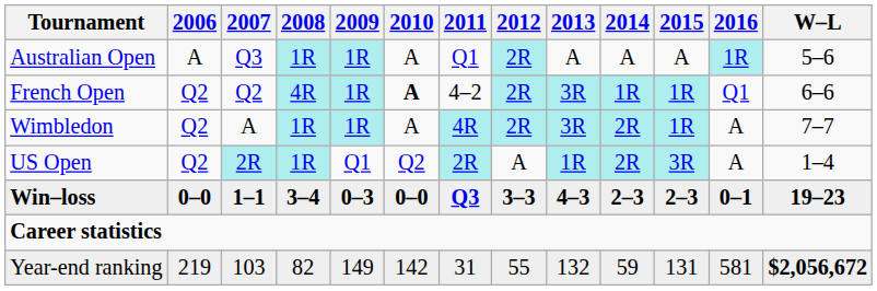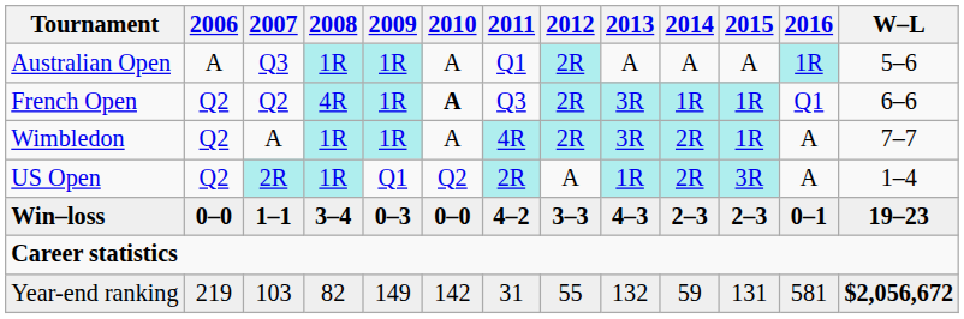 <table class=wikitable style=text-align:center;>
 <tr>
 <th>Tournament</th>
 <th><a href='#'>2006</a></th>
 <th><a href='#'>2007</a></th>
 <th><a href='#'>2008</a></th>
 <th><a href='#'>2009</a></th>
 <th><a href='#'>2010</a></th>
 <th><a href='#'>2011</a></th>
 <th><a href='#'>2012</a></th>
 <th><a href='#'>2013</a></th>
 <th><a href='#'>2014</a></th>
 <th><a href='#'>2015</a></th>
 <th><a href='#'>2016</a></th>
 <th>W–L</th>
 </tr>
 <tr>
 <td align="left"><a href='#'>Australian Open</a></td>
 <td>A</td>
 <td><a href='#'>Q3</a></td>
 <td bgcolor="afeeee"><a href='#'>1R</a></td>
 <td bgcolor="afeeee"><a href='#'>1R</a></td>
 <td>A</td>
 <td><a href='#'>Q1</a></td>
 <td bgcolor="afeeee"><a href='#'>2R</a></td>
 <td>A</td>
 <td>A</td>
 <td>A</td>
 <td bgcolor="afeeee"><a href='#'>1R</a></td>
 <td>5–6</td>
 </tr>
 <tr>
 <td align="left"><a href='#'>French Open</a></td>
 <td><a href='#'>Q2</a></td>
 <td><a href='#'>Q2</a></td>
 <td bgcolor="afeeee"><a href='#'>4R</a></td>
 <td bgcolor="afeeee"><a href='#'>1R</a></td>
 <td><strong>A</strong></td>
-<td>4–2</td>
+<td><a href='#'>Q3</a></td>
 <td bgcolor="afeeee"><a href='#'>2R</a></td>
 <td bgcolor="afeeee"><a href='#'>3R</a></td>
 <td bgcolor="afeeee"><a href='#'>1R</a></td>
 <td bgcolor="afeeee"><a href='#'>1R</a></td>
 <td><a href='#'>Q1</a></td>
 <td>6–6</td>
 </tr>
 <tr>
 <td align="left"><a href='#'>Wimbledon</a></td>
 <td><a href='#'>Q2</a></td>
 <td>A</td>
 <td bgcolor="afeeee"><a href='#'>1R</a></td>
 <td bgcolor="afeeee"><a href='#'>1R</a></td>
 <td>A</td>
 <td bgcolor="afeeee"><a href='#'>4R</a></td>
 <td bgcolor="afeeee"><a href='#'>2R</a></td>
 <td bgcolor="afeeee"><a href='#'>3R</a></td>
 <td bgcolor="afeeee"><a href='#'>2R</a></td>
 <td bgcolor="afeeee"><a href='#'>1R</a></td>
 <td>A</td>
 <td>7–7</td>
 </tr>
 <tr>
 <td align="left"><a href='#'>US Open</a></td>
 <td><a href='#'>Q2</a></td>
 <td bgcolor="afeeee"><a href='#'>2R</a></td>
 <td bgcolor="afeeee"><a href='#'>1R</a></td>
 <td><a href='#'>Q1</a></td>
 <td><a href='#'>Q2</a></td>
 <td bgcolor="afeeee"><a href='#'>2R</a></td>
 <td>A</td>
 <td bgcolor="afeeee"><a href='#'>1R</a></td>
 <td bgcolor="afeeee"><a href='#'>2R</a></td>
 <td bgcolor="afeeee"><a href='#'>3R</a></td>
 <td>A</td>
 <td>1–4</td>
 </tr>
 <tr style="background:#efefef; font-weight:bold;">
 <td style="text-align:left">Win–loss</td>
 <td>0–0</td>
 <td>1–1</td>
 <td>3–4</td>
 <td>0–3</td>
 <td>0–0</td>
-<td><a href='#'>Q3</a></td>
+<td>4–2</td>
 <td>3–3</td>
 <td>4–3</td>
 <td>2–3</td>
 <td>2–3</td>
 <td>0–1</td>
 <td>19–23</td>
 </tr>
 <tr>
 <td colspan="15" align="left"><strong>Career statistics</strong></td>
 </tr>
 <tr style="background:#efefef;">
 <td>Year-end ranking</td>
 <td>219</td>
 <td>103</td>
 <td>82</td>
 <td>149</td>
 <td>142</td>
 <td>31</td>
 <td>55</td>
 <td>132</td>
 <td>59</td>
 <td>131</td>
 <td>581</td>
 <td colspan="2"><strong>$2,056,672</strong></td>
 </tr>
 </table>
